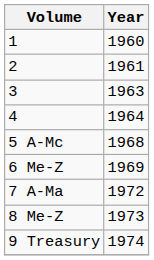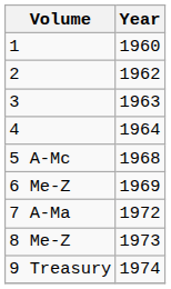 <table class="wikitable">
 <tr>
 <th>Volume</th>
 <th>Year</th>
 </tr>
 <tr>
 <td>1</td>
 <td>1960</td>
 </tr>
 <tr>
 <td>2</td>
-<td>1961</td>
+<td>1962</td>
 </tr>
 <tr>
 <td>3</td>
 <td>1963</td>
 </tr>
 <tr>
 <td>4</td>
 <td>1964</td>
 </tr>
 <tr>
 <td>5 A-Mc</td>
 <td>1968</td>
 </tr>
 <tr>
 <td>6 Me-Z</td>
 <td>1969</td>
 </tr>
 <tr>
 <td>7 A-Ma</td>
 <td>1972</td>
 </tr>
 <tr>
 <td>8 Me-Z</td>
 <td>1973</td>
 </tr>
 <tr>
 <td>9 Treasury</td>
 <td>1974</td>
 </tr>
 <tr>
 </tr>
 </table>
